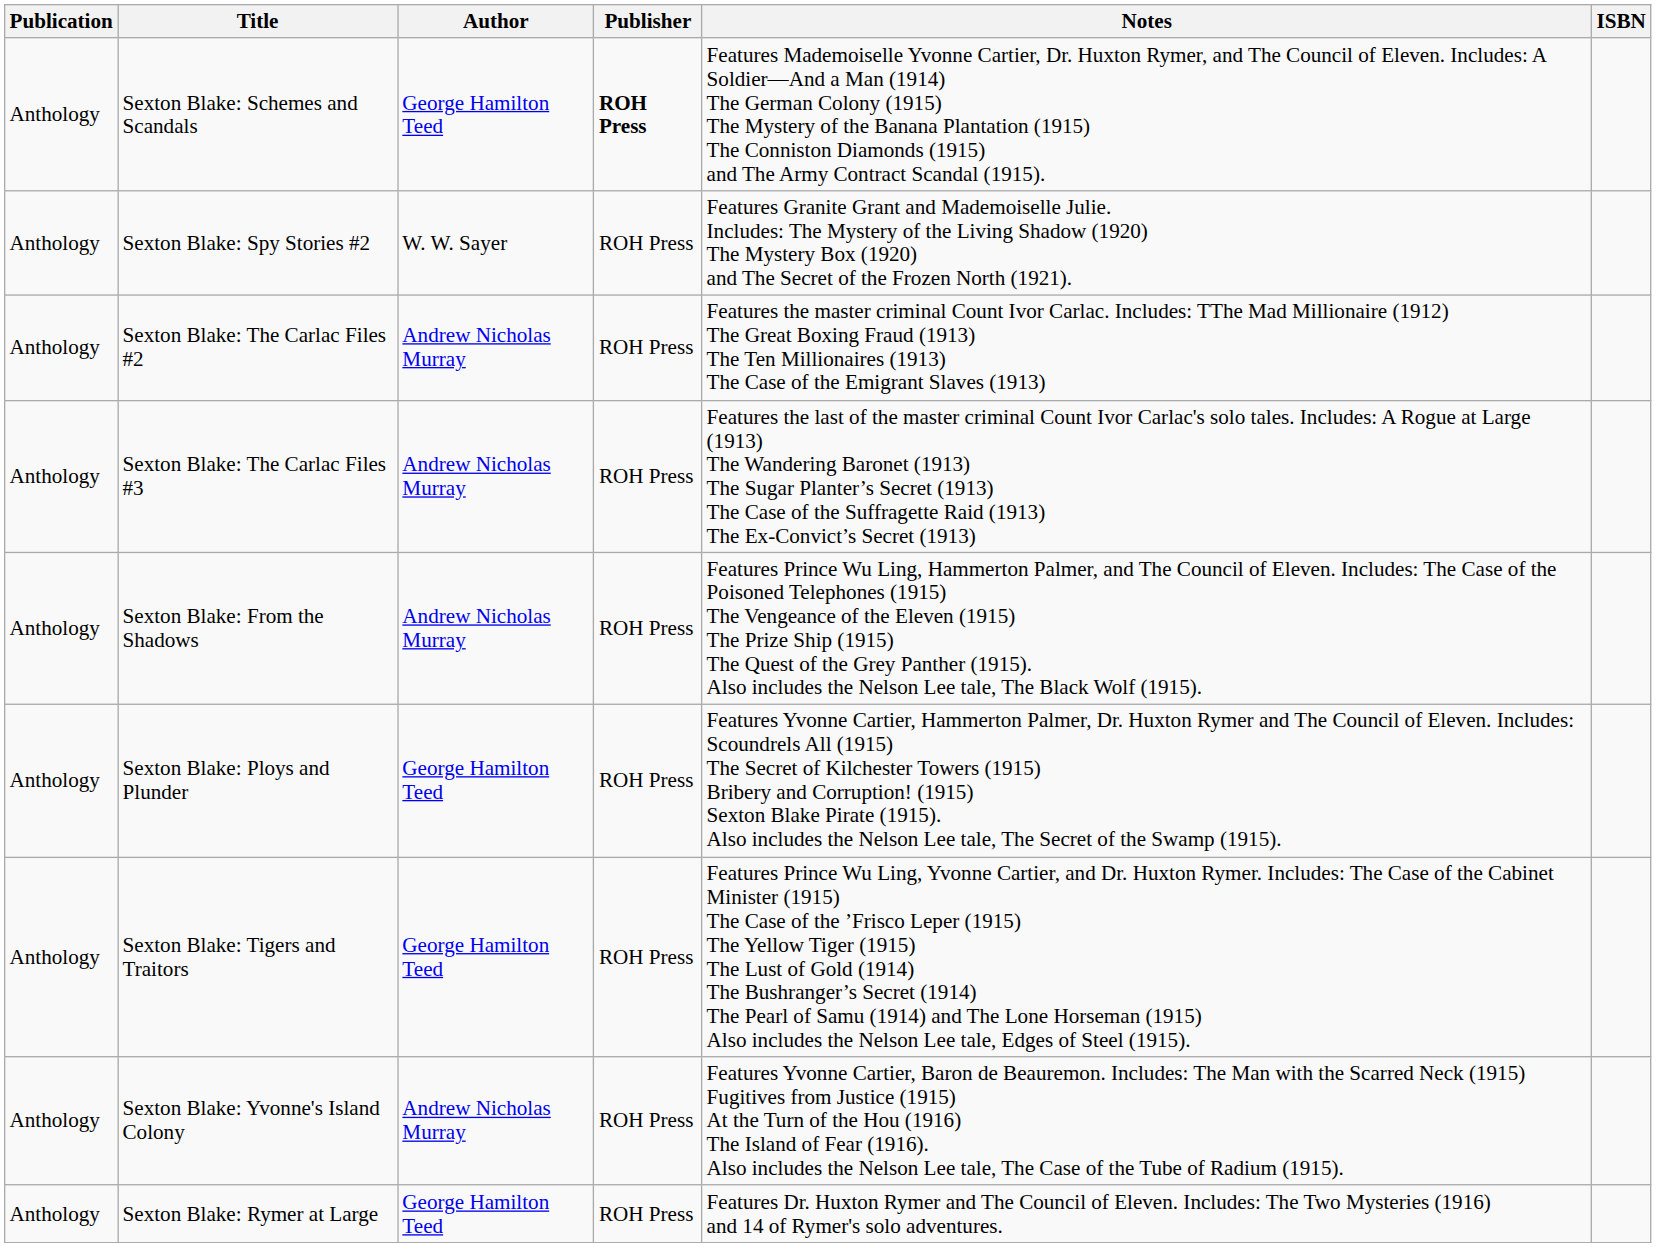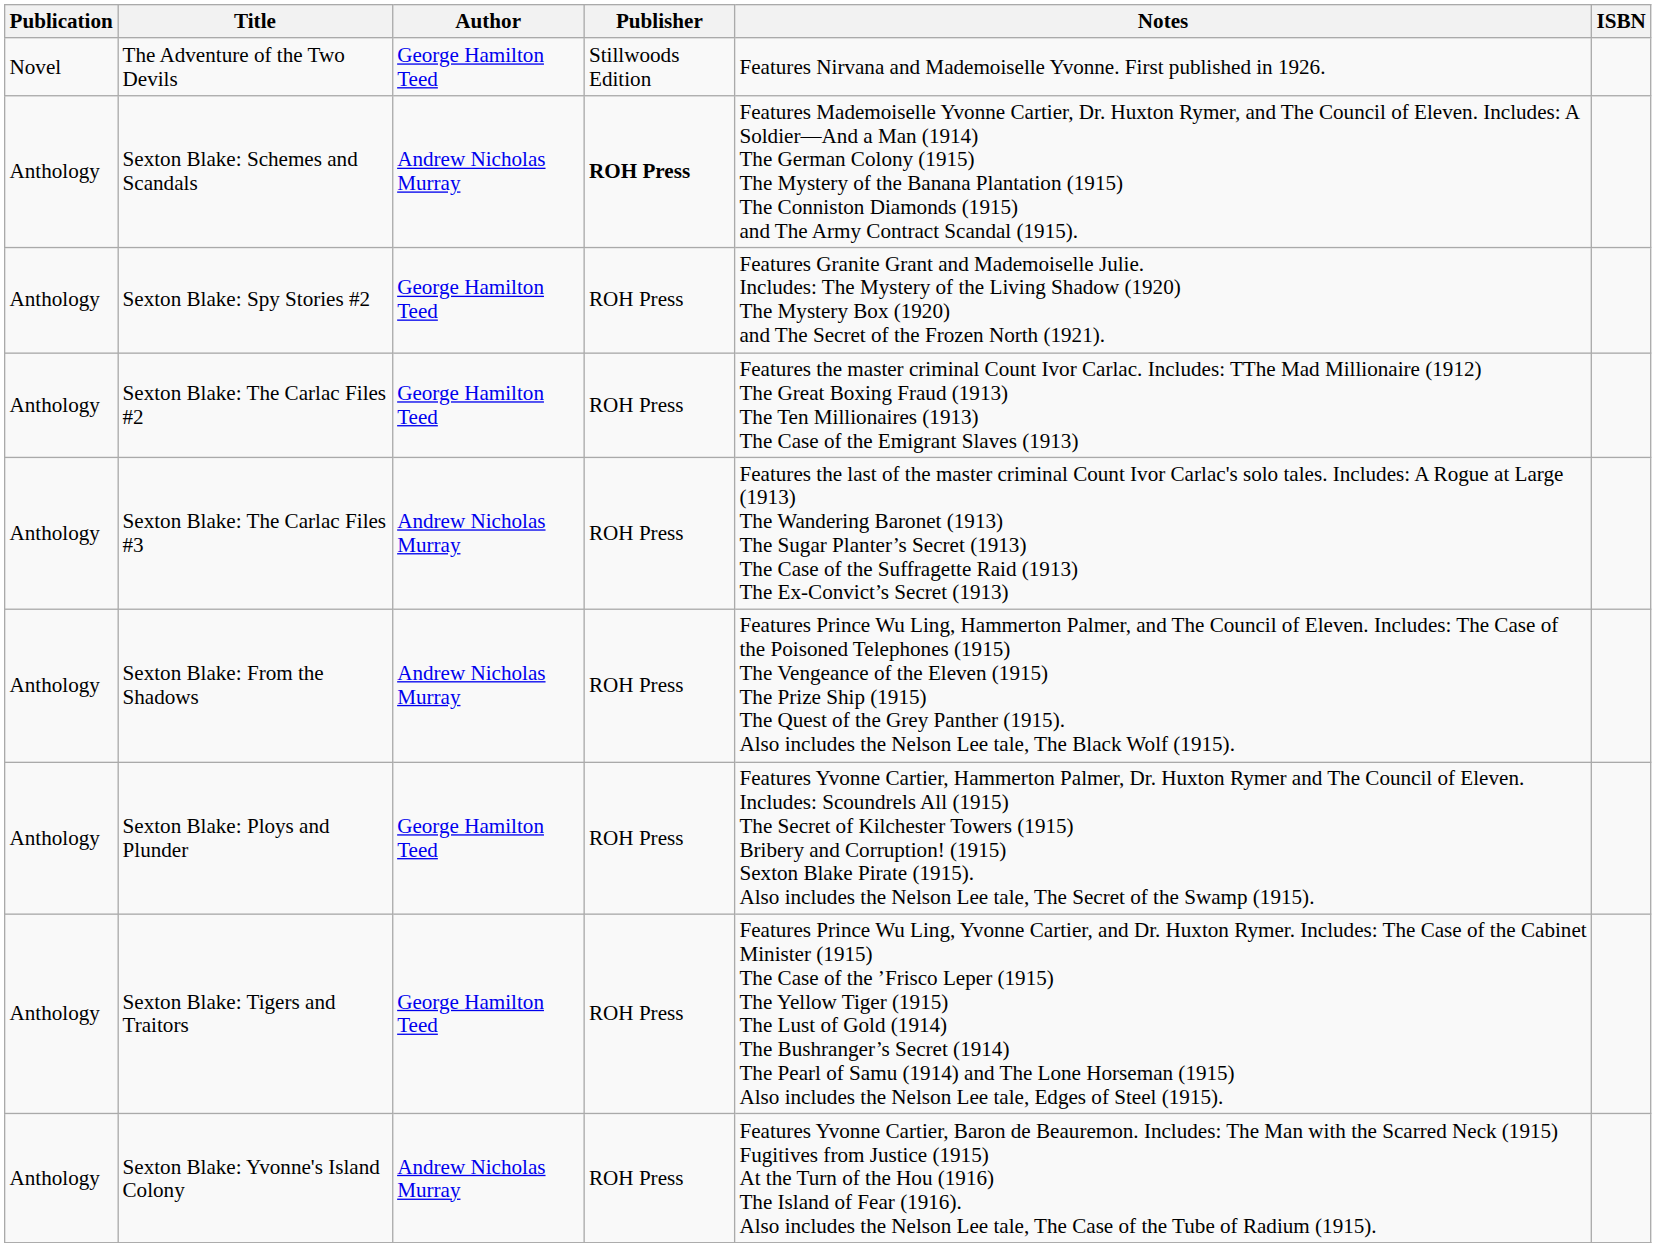 <table class="wikitable">
 <tr>
 <th>Publication</th>
 <th>Title</th>
 <th>Author</th>
 <th>Publisher</th>
 <th>Notes</th>
 <th>ISBN</th>
 </tr>
 <tr>
+<td>Novel</td>
+<td>The Adventure of the Two Devils</td>
+<td><a href='#'>George Hamilton Teed</a></td>
+<td>Stillwoods Edition</td>
+<td>Features Nirvana and Mademoiselle Yvonne. First published in 1926.</td>
+<td></td>
+</tr>
+<tr>
 <td>Anthology</td>
 <td>Sexton Blake: Schemes and Scandals</td>
-<td><a href='#'>George Hamilton Teed</a></td>
+<td><a href='#'>Andrew Nicholas Murray</a></td>
 <td><strong>ROH Press</strong></td>
 <td>Features Mademoiselle Yvonne Cartier, Dr. Huxton Rymer, and The Council of Eleven. Includes: A Soldier—And a Man (1914)<br>  The German Colony (1915)<br> The Mystery of the Banana Plantation (1915)<br> The Conniston Diamonds (1915)<br> and The Army Contract Scandal (1915).</td>
 <td></td>
 </tr>
 <tr>
 <td>Anthology</td>
 <td>Sexton Blake: Spy Stories #2</td>
-<td>W. W. Sayer</td>
+<td><a href='#'>George Hamilton Teed</a></td>
 <td>ROH Press</td>
 <td>Features Granite Grant and Mademoiselle Julie. <br> Includes: The Mystery of the Living Shadow (1920) <br> The Mystery Box (1920) <br> and The Secret of the Frozen North (1921).</td>
 <td></td>
 </tr>
 <tr>
 <td>Anthology</td>
 <td>Sexton Blake: The Carlac Files #2</td>
-<td><a href='#'>Andrew Nicholas Murray</a></td>
+<td><a href='#'>George Hamilton Teed</a></td>
 <td>ROH Press</td>
 <td>Features the master criminal Count Ivor Carlac. Includes: TThe Mad Millionaire (1912) <br>The Great Boxing Fraud (1913) <br> The Ten Millionaires (1913) <br> The Case of the Emigrant Slaves (1913)</td>
 <td></td>
 </tr>
 <tr>
 <td>Anthology</td>
 <td>Sexton Blake: The Carlac Files #3</td>
 <td><a href='#'>Andrew Nicholas Murray</a></td>
 <td>ROH Press</td>
 <td>Features the last of the master criminal Count Ivor Carlac's solo tales. Includes: A Rogue at Large (1913) <br>The Wandering Baronet (1913) <br> The Sugar Planter’s Secret (1913) <br> The Case of the Suffragette Raid (1913) <br> The Ex-Convict’s Secret (1913)</td>
 <td></td>
 </tr>
 <tr>
 <td>Anthology</td>
 <td>Sexton Blake: From the Shadows</td>
 <td><a href='#'>Andrew Nicholas Murray</a></td>
 <td>ROH Press</td>
 <td>Features Prince Wu Ling, Hammerton Palmer, and The Council of Eleven. Includes: The Case of the Poisoned Telephones (1915)<br>The Vengeance of the Eleven (1915)<br>The Prize Ship (1915)<br>The Quest of the Grey Panther (1915). <br> Also includes the Nelson Lee tale, The Black Wolf (1915).</td>
 <td></td>
 </tr>
 <tr>
 <td>Anthology</td>
 <td>Sexton Blake: Ploys and Plunder</td>
 <td><a href='#'>George Hamilton Teed</a></td>
 <td>ROH Press</td>
 <td>Features Yvonne Cartier, Hammerton Palmer, Dr. Huxton Rymer and The Council of Eleven. Includes: Scoundrels All (1915)<br>The Secret of Kilchester Towers (1915)<br>Bribery and Corruption! (1915)<br>Sexton Blake Pirate (1915). <br> Also includes the Nelson Lee tale, The Secret of the Swamp (1915).</td>
 <td></td>
 </tr>
 <tr>
 <td>Anthology</td>
 <td>Sexton Blake: Tigers and Traitors</td>
 <td><a href='#'>George Hamilton Teed</a></td>
 <td>ROH Press</td>
 <td>Features Prince Wu Ling, Yvonne Cartier, and Dr. Huxton Rymer. Includes: The Case of the Cabinet Minister (1915)<br>The Case of the ’Frisco Leper (1915)<br>The Yellow Tiger (1915)<br>The Lust of Gold (1914) <br> The Bushranger’s Secret (1914)<br> The Pearl of Samu (1914) and The Lone Horseman (1915) <br> Also includes the Nelson Lee tale, Edges of Steel (1915).</td>
 <td></td>
 </tr>
 <tr>
 <td>Anthology</td>
 <td>Sexton Blake: Yvonne's Island Colony</td>
 <td><a href='#'>Andrew Nicholas Murray</a></td>
 <td>ROH Press</td>
 <td>Features Yvonne Cartier, Baron de Beauremon. Includes: The Man with the Scarred Neck (1915)<br>Fugitives from Justice (1915)<br>At the Turn of the Hou (1916)<br>The Island of Fear  (1916). <br> Also includes the Nelson Lee tale, The Case of the Tube of Radium (1915).</td>
 <td></td>
 </tr>
 <tr>
-<td>Anthology</td>
-<td>Sexton Blake: Rymer at Large</td>
-<td><a href='#'>George Hamilton Teed</a></td>
-<td>ROH Press</td>
-<td>Features Dr. Huxton Rymer and The Council of Eleven. Includes: The Two Mysteries (1916)<br> and 14 of Rymer's solo adventures.</td>
-<td></td>
-</tr>
-<tr>
 </tr>
 </table>
